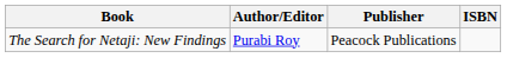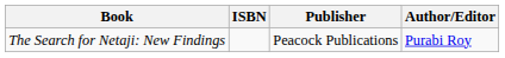 <table class="wikitable sortable">
 <tr>
 <th>Book</th>
+<th>ISBN</th>
+<th>Publisher</th>
 <th>Author/Editor</th>
-<th>Publisher</th>
-<th>ISBN</th>
 </tr>
 <tr>
 <td><em>The Search for Netaji: New Findings</em></td>
+<td></td>
+<td>Peacock Publications</td>
 <td><a href='#'>Purabi Roy</a></td>
-<td>Peacock Publications</td>
-<td></td>
 </tr>
 </table>
